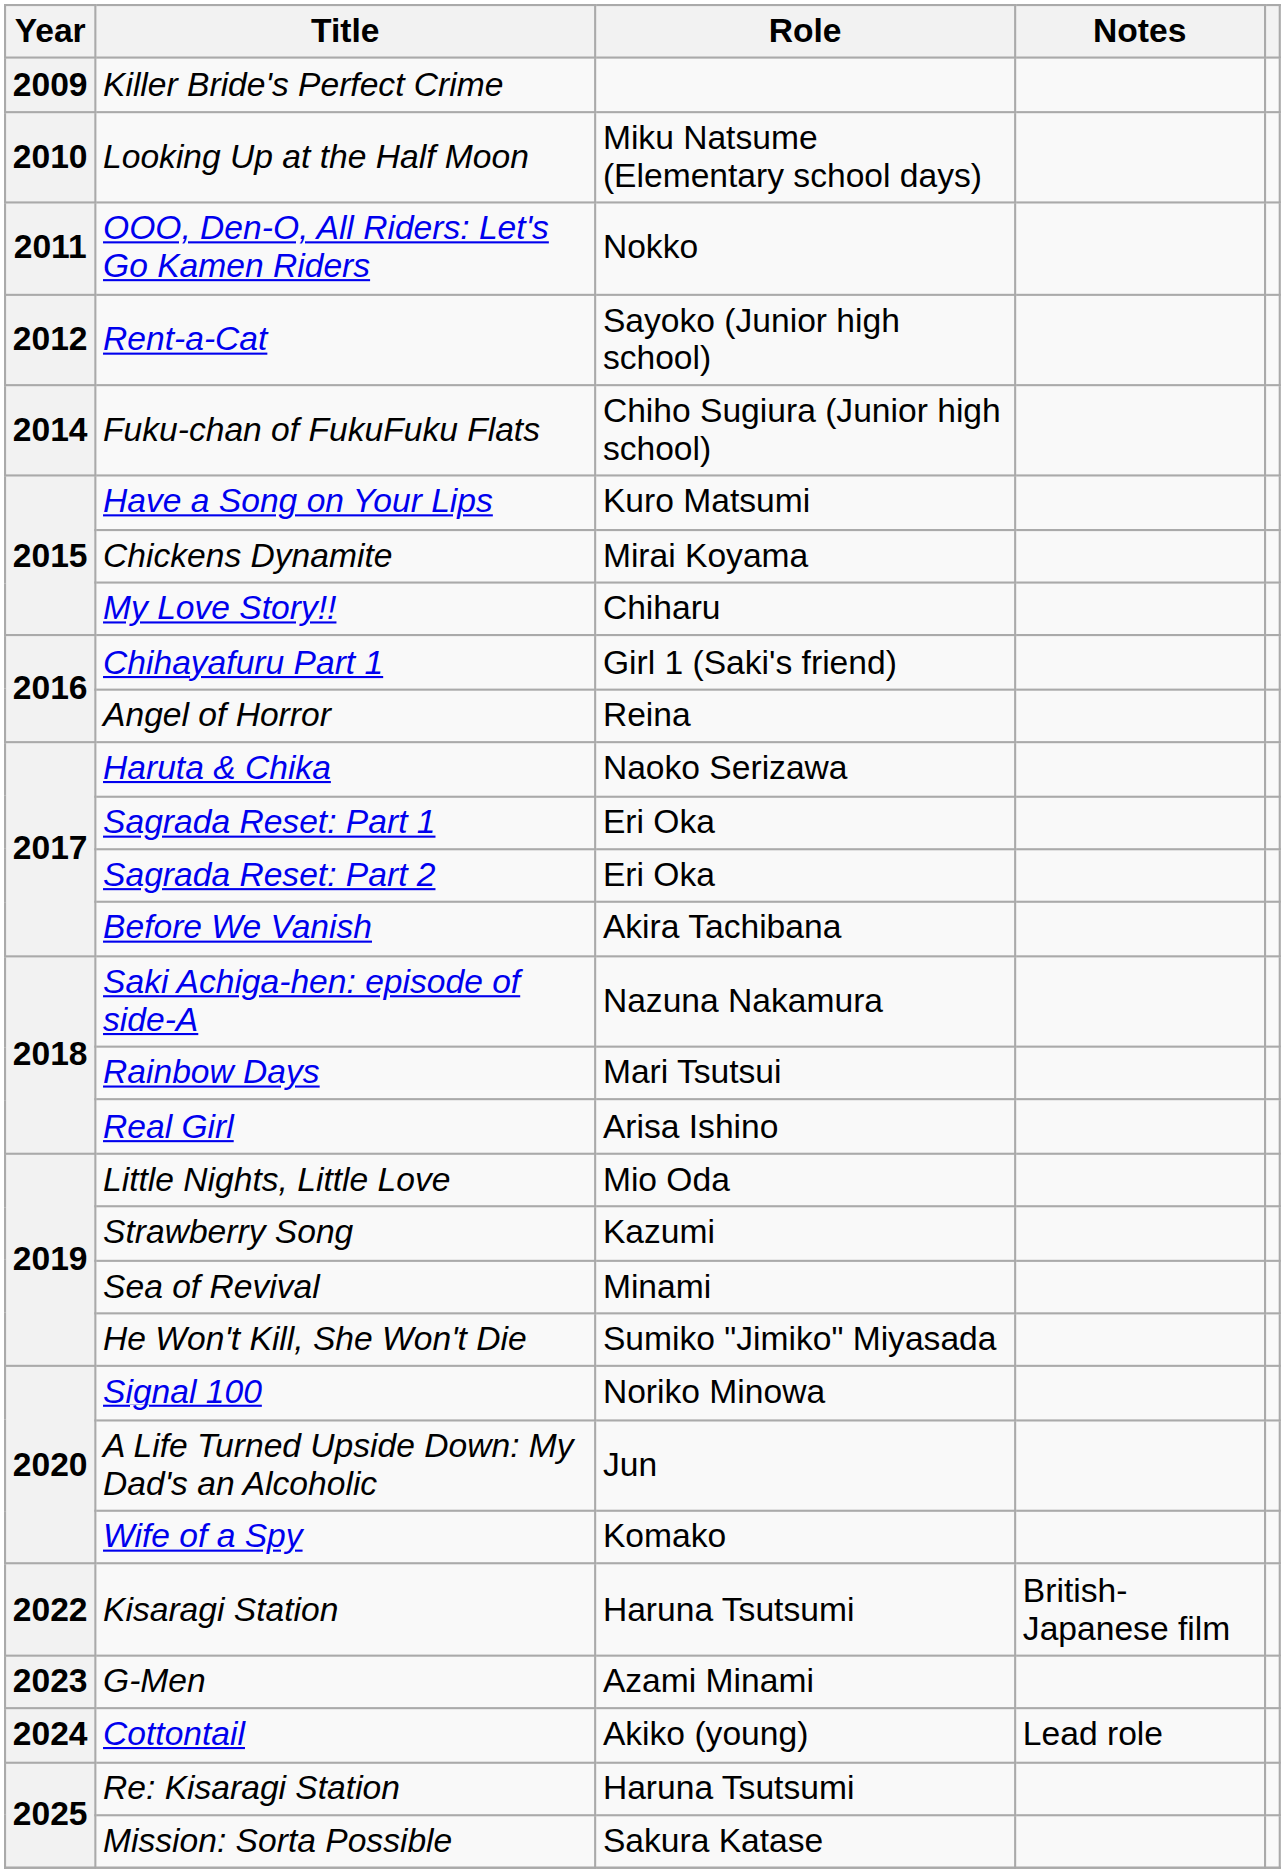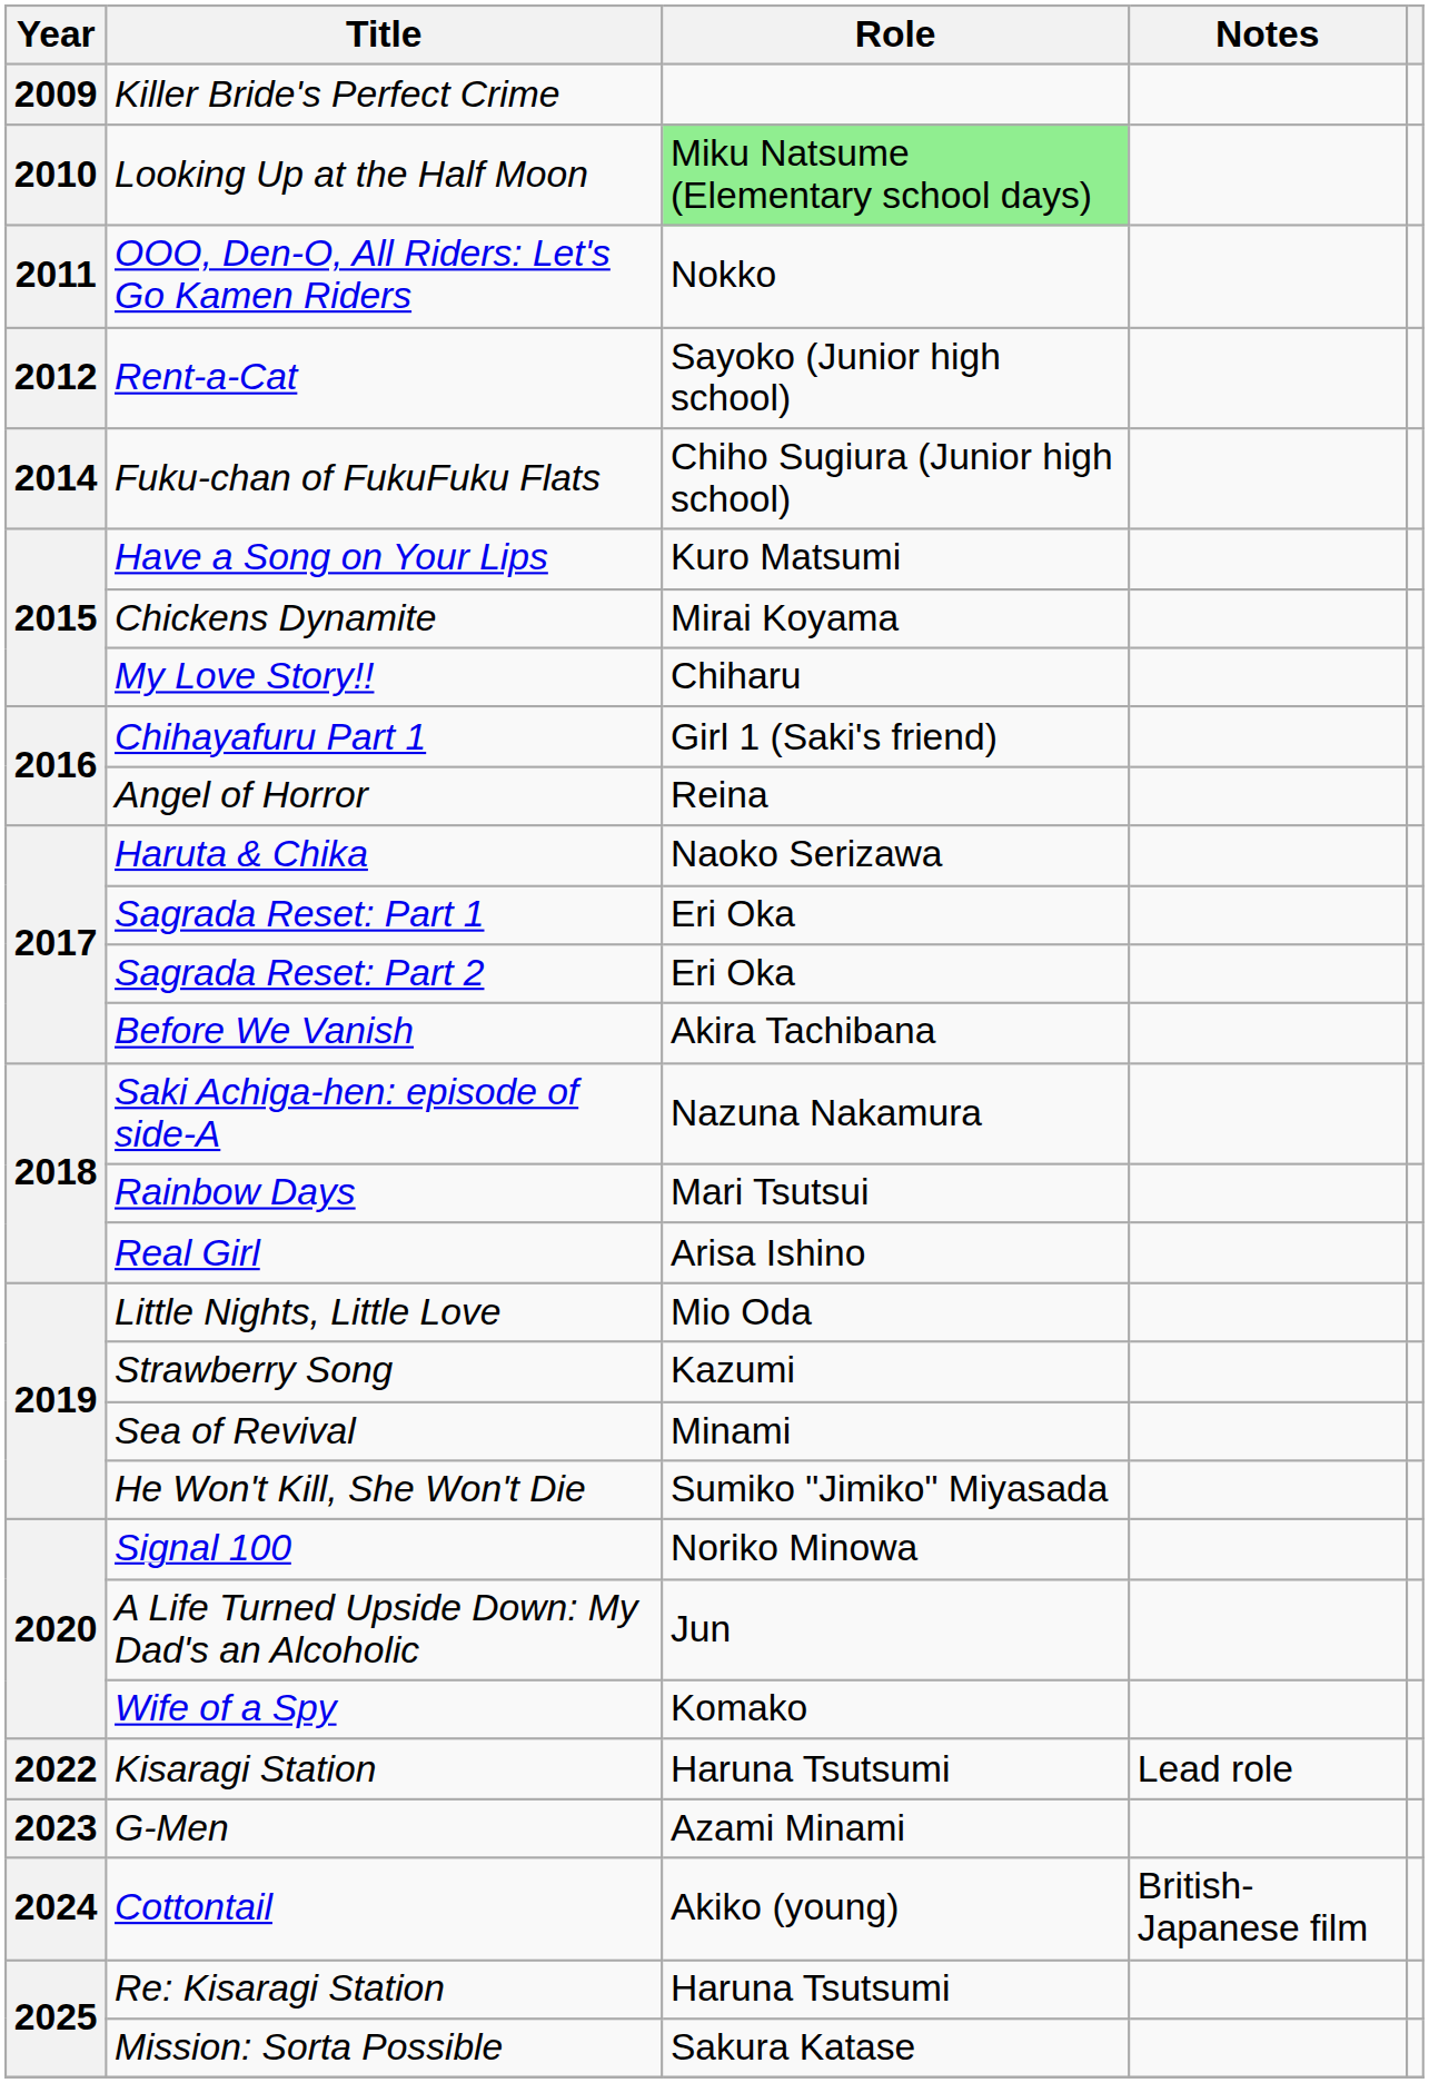 <table class="wikitable plainrowheaders sortable">
 <tr>
 <th scope="col">Year</th>
 <th scope="col">Title</th>
 <th scope="col">Role</th>
 <th scope="col" class="unsortable">Notes</th>
 <th scope="col" class="unsortable"></th>
 </tr>
 <tr>
 <th scope="row">2009</th>
 <td><em>Killer Bride's Perfect Crime</em></td>
 <td></td>
 <td></td>
 <td style="text-align:center"></td>
 </tr>
 <tr>
 <th scope="row">2010</th>
 <td><em>Looking Up at the Half Moon</em></td>
-<td>Miku Natsume (Elementary school days)</td>
+<td style="background: lightgreen;">Miku Natsume (Elementary school days)</td>
 <td></td>
 <td style="text-align:center"></td>
 </tr>
 <tr>
 <th scope="row">2011</th>
 <td><em><a href='#'>OOO, Den-O, All Riders: Let's Go Kamen Riders</a></em></td>
 <td>Nokko</td>
 <td></td>
 <td style="text-align:center"></td>
 </tr>
 <tr>
 <th scope="row">2012</th>
 <td><em><a href='#'>Rent-a-Cat</a></em></td>
 <td>Sayoko (Junior high school)</td>
 <td></td>
 <td style="text-align:center"></td>
 </tr>
 <tr>
 <th scope="row">2014</th>
 <td><em>Fuku-chan of FukuFuku Flats</em></td>
 <td>Chiho Sugiura (Junior high school)</td>
 <td></td>
 <td style="text-align:center"></td>
 </tr>
 <tr>
 <th scope="row" rowspan="3">2015</th>
 <td><em><a href='#'>Have a Song on Your Lips</a></em></td>
 <td>Kuro Matsumi</td>
 <td></td>
 <td style="text-align:center"></td>
 </tr>
 <tr>
 <td><em>Chickens Dynamite</em></td>
 <td>Mirai Koyama</td>
 <td></td>
 <td style="text-align:center"></td>
 </tr>
 <tr>
 <td><em><a href='#'>My Love Story!!</a></em></td>
 <td>Chiharu</td>
 <td></td>
 <td style="text-align:center"></td>
 </tr>
 <tr>
 <th scope="row" rowspan="2">2016</th>
 <td><em><a href='#'>Chihayafuru Part 1</a></em></td>
 <td>Girl 1 (Saki's friend)</td>
 <td></td>
 <td style="text-align:center"></td>
 </tr>
 <tr>
 <td><em>Angel of Horror</em></td>
 <td>Reina</td>
 <td></td>
 <td style="text-align:center"></td>
 </tr>
 <tr>
 <th scope="row" rowspan=4>2017</th>
 <td><em><a href='#'>Haruta & Chika</a></em></td>
 <td>Naoko Serizawa</td>
 <td></td>
 <td style="text-align:center"></td>
 </tr>
 <tr>
 <td><em><a href='#'>Sagrada Reset: Part 1</a></em></td>
 <td>Eri Oka</td>
 <td></td>
 <td style="text-align:center"></td>
 </tr>
 <tr>
 <td><em><a href='#'>Sagrada Reset: Part 2</a></em></td>
 <td>Eri Oka</td>
 <td></td>
 <td style="text-align:center"></td>
 </tr>
 <tr>
 <td><em><a href='#'>Before We Vanish</a></em></td>
 <td>Akira Tachibana</td>
 <td></td>
 <td style="text-align:center"></td>
 </tr>
 <tr>
 <th scope="row" rowspan="3">2018</th>
 <td><em><a href='#'>Saki Achiga-hen: episode of side-A</a></em></td>
 <td>Nazuna Nakamura</td>
 <td></td>
 <td style="text-align:center"></td>
 </tr>
 <tr>
 <td><em><a href='#'>Rainbow Days</a></em></td>
 <td>Mari Tsutsui</td>
 <td></td>
 <td style="text-align:center"></td>
 </tr>
 <tr>
 <td><em><a href='#'>Real Girl</a></em></td>
 <td>Arisa Ishino</td>
 <td></td>
 <td style="text-align:center"></td>
 </tr>
 <tr>
 <th scope="row" rowspan="4">2019</th>
 <td><em>Little Nights, Little Love</em></td>
 <td>Mio Oda</td>
 <td></td>
 <td style="text-align:center"></td>
 </tr>
 <tr>
 <td><em>Strawberry Song</em></td>
 <td>Kazumi</td>
 <td></td>
 <td style="text-align:center"></td>
 </tr>
 <tr>
 <td><em>Sea of Revival</em></td>
 <td>Minami</td>
 <td></td>
 <td style="text-align:center"></td>
 </tr>
 <tr>
 <td><em>He Won't Kill, She Won't Die</em></td>
 <td>Sumiko "Jimiko" Miyasada</td>
 <td></td>
 <td style="text-align:center"></td>
 </tr>
 <tr>
 <th scope="row" rowspan="3">2020</th>
 <td><em><a href='#'>Signal 100</a></em></td>
 <td>Noriko Minowa</td>
 <td></td>
 <td style="text-align:center"></td>
 </tr>
 <tr>
 <td><em>A Life Turned Upside Down: My Dad's an Alcoholic</em></td>
 <td>Jun</td>
 <td></td>
 <td style="text-align:center"></td>
 </tr>
 <tr>
 <td><em><a href='#'>Wife of a Spy</a></em></td>
 <td>Komako</td>
 <td></td>
 <td style="text-align:center"></td>
 </tr>
 <tr>
 <th scope="row">2022</th>
 <td><em>Kisaragi Station</em></td>
 <td>Haruna Tsutsumi</td>
-<td>British-Japanese film</td>
+<td>Lead role</td>
 <td style="text-align:center"></td>
 </tr>
 <tr>
 <th scope="row">2023</th>
 <td><em>G-Men</em></td>
 <td>Azami Minami</td>
 <td></td>
 <td style="text-align:center"></td>
 </tr>
 <tr>
 <th scope="row">2024</th>
 <td><em><a href='#'>Cottontail</a></em></td>
 <td>Akiko (young)</td>
-<td>Lead role</td>
+<td>British-Japanese film</td>
 <td style="text-align:center"></td>
 </tr>
 <tr>
 <th scope="row" rowspan="2">2025</th>
 <td><em>Re: Kisaragi Station</em></td>
 <td>Haruna Tsutsumi</td>
 <td></td>
 <td style="text-align:center"></td>
 </tr>
 <tr>
 <td><em>Mission: Sorta Possible</em></td>
 <td>Sakura Katase</td>
 <td></td>
 <td style="text-align:center"></td>
 </tr>
 <tr>
 </tr>
 </table>
